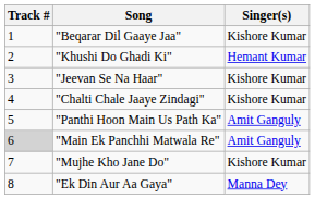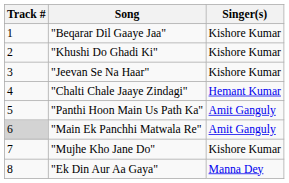 <table class="wikitable" style="font-size:95%;">
 <tr>
 <th>Track #</th>
 <th>Song</th>
 <th>Singer(s)</th>
 </tr>
 <tr>
 <td>1</td>
 <td>"Beqarar Dil Gaaye Jaa"</td>
 <td>Kishore Kumar</td>
 </tr>
 <tr>
 <td>2</td>
 <td>"Khushi Do Ghadi Ki"</td>
-<td><a href='#'>Hemant Kumar</a></td>
+<td>Kishore Kumar</td>
 </tr>
 <tr>
 <td>3</td>
 <td>"Jeevan Se Na Haar"</td>
 <td>Kishore Kumar</td>
 </tr>
 <tr>
 <td>4</td>
 <td>"Chalti Chale Jaaye Zindagi"</td>
-<td>Kishore Kumar</td>
+<td><a href='#'>Hemant Kumar</a></td>
 </tr>
 <tr>
 <td>5</td>
 <td>"Panthi Hoon Main Us Path Ka"</td>
 <td><a href='#'>Amit Ganguly</a></td>
 </tr>
 <tr>
 <td style="background: lightgrey;">6</td>
 <td>"Main Ek Panchhi Matwala Re"</td>
 <td><a href='#'>Amit Ganguly</a></td>
 </tr>
 <tr>
 <td>7</td>
 <td>"Mujhe Kho Jane Do"</td>
 <td>Kishore Kumar</td>
 </tr>
 <tr>
 <td>8</td>
 <td>"Ek Din Aur Aa Gaya"</td>
 <td><a href='#'>Manna Dey</a></td>
 </tr>
 </table>
